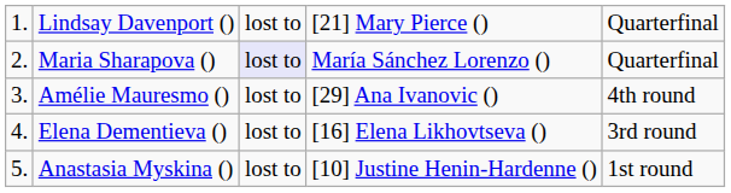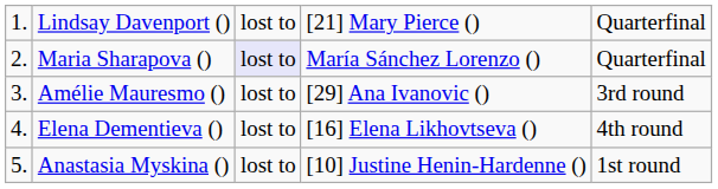 <table class="wikitable sortable">
 <tr>
 <td>1.</td>
 <td><a href='#'>Lindsay Davenport</a> ()</td>
 <td>lost to</td>
 <td>[21] <a href='#'>Mary Pierce</a> ()</td>
 <td>Quarterfinal</td>
 </tr>
 <tr>
 <td>2.</td>
 <td><a href='#'>Maria Sharapova</a> ()</td>
 <td style="background: lavender;">lost to</td>
 <td><a href='#'>María Sánchez Lorenzo</a> ()</td>
 <td>Quarterfinal</td>
 </tr>
 <tr>
 <td>3.</td>
 <td><a href='#'>Amélie Mauresmo</a> ()</td>
 <td>lost to</td>
 <td>[29] <a href='#'>Ana Ivanovic</a> ()</td>
-<td>4th round</td>
+<td>3rd round</td>
 </tr>
 <tr>
 <td>4.</td>
 <td><a href='#'>Elena Dementieva</a> ()</td>
 <td>lost to</td>
 <td>[16] <a href='#'>Elena Likhovtseva</a> ()</td>
-<td>3rd round</td>
+<td>4th round</td>
 </tr>
 <tr>
 <td>5.</td>
 <td><a href='#'>Anastasia Myskina</a> ()</td>
 <td>lost to</td>
 <td>[10] <a href='#'>Justine Henin-Hardenne</a> ()</td>
 <td>1st round</td>
 </tr>
 </table>
